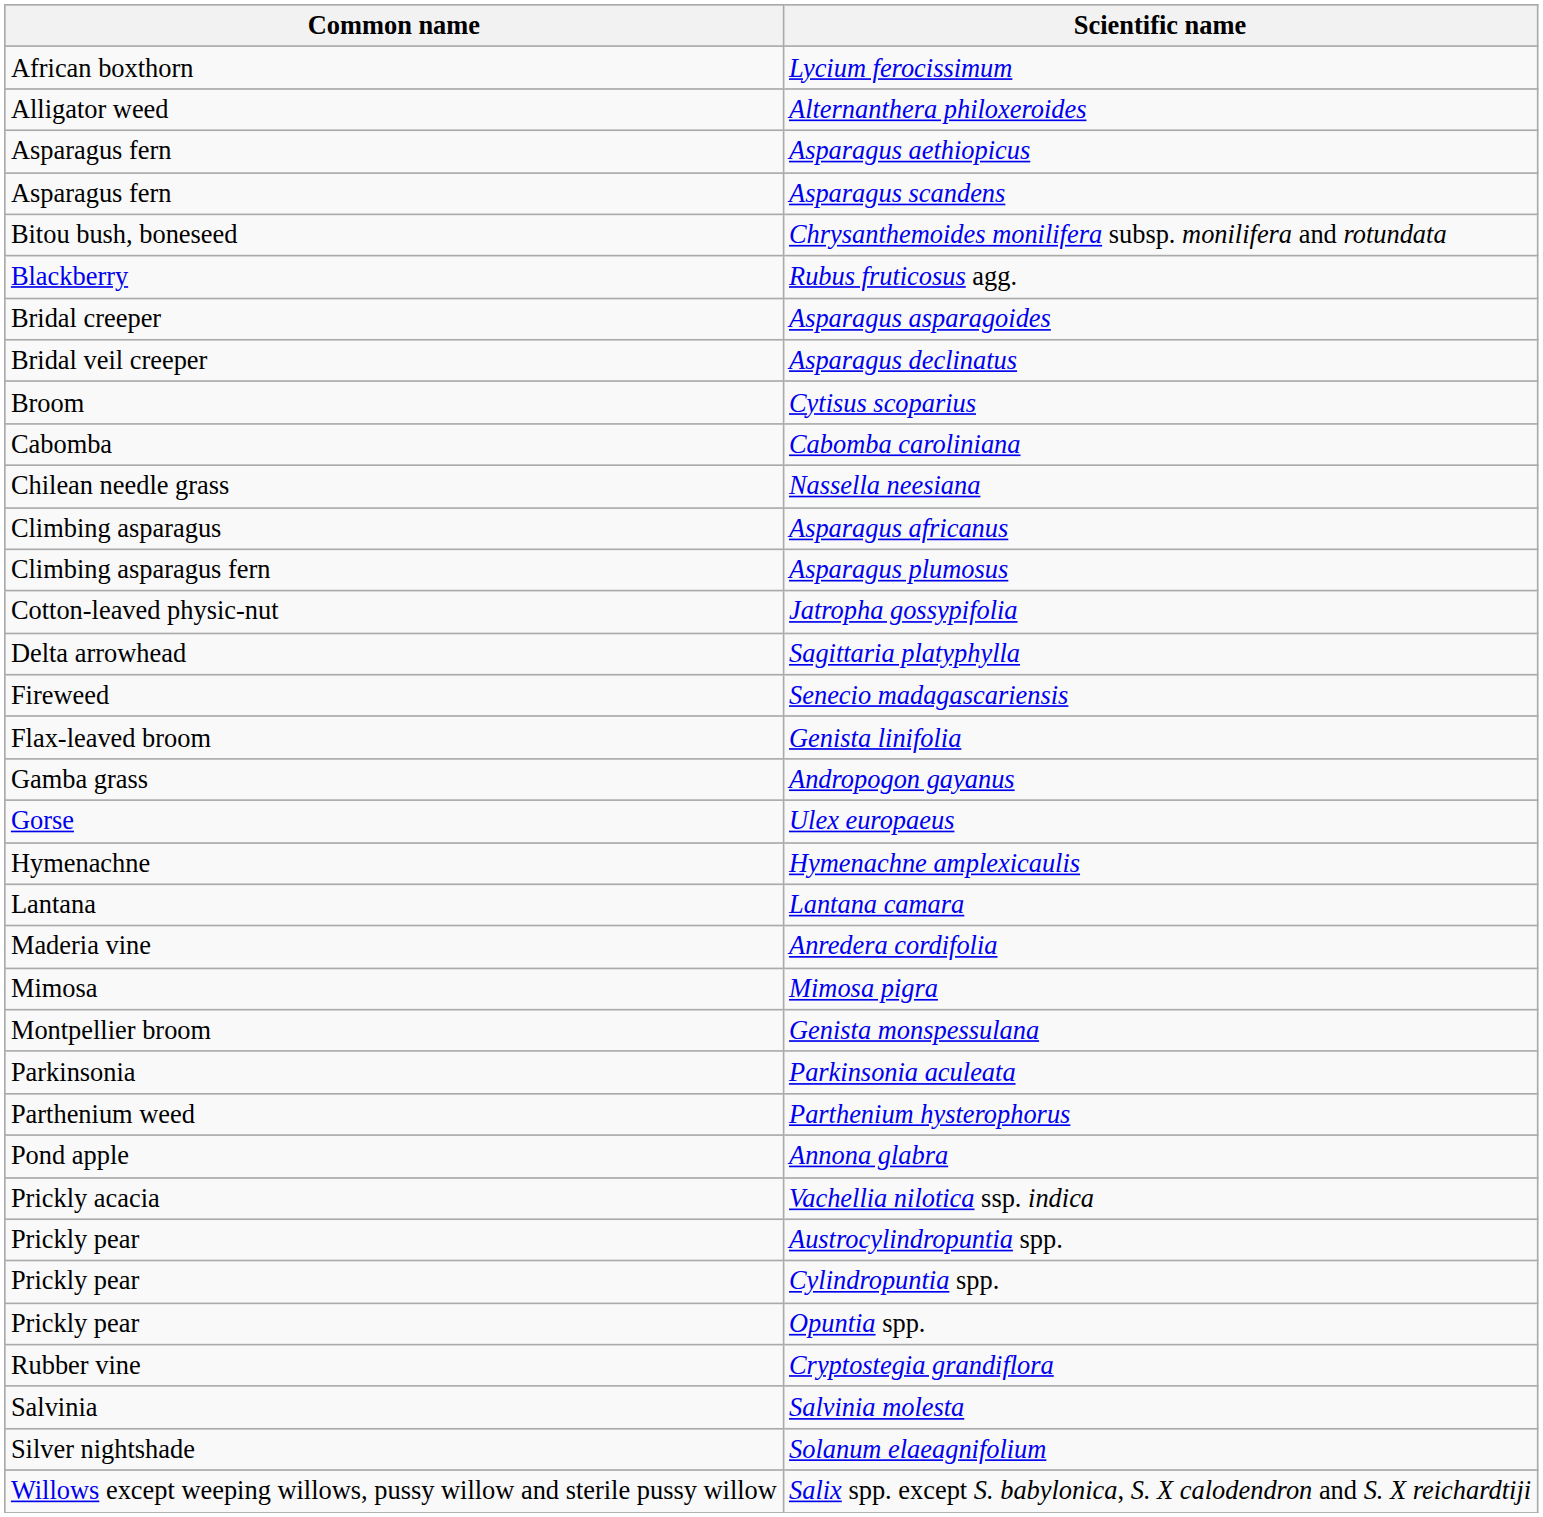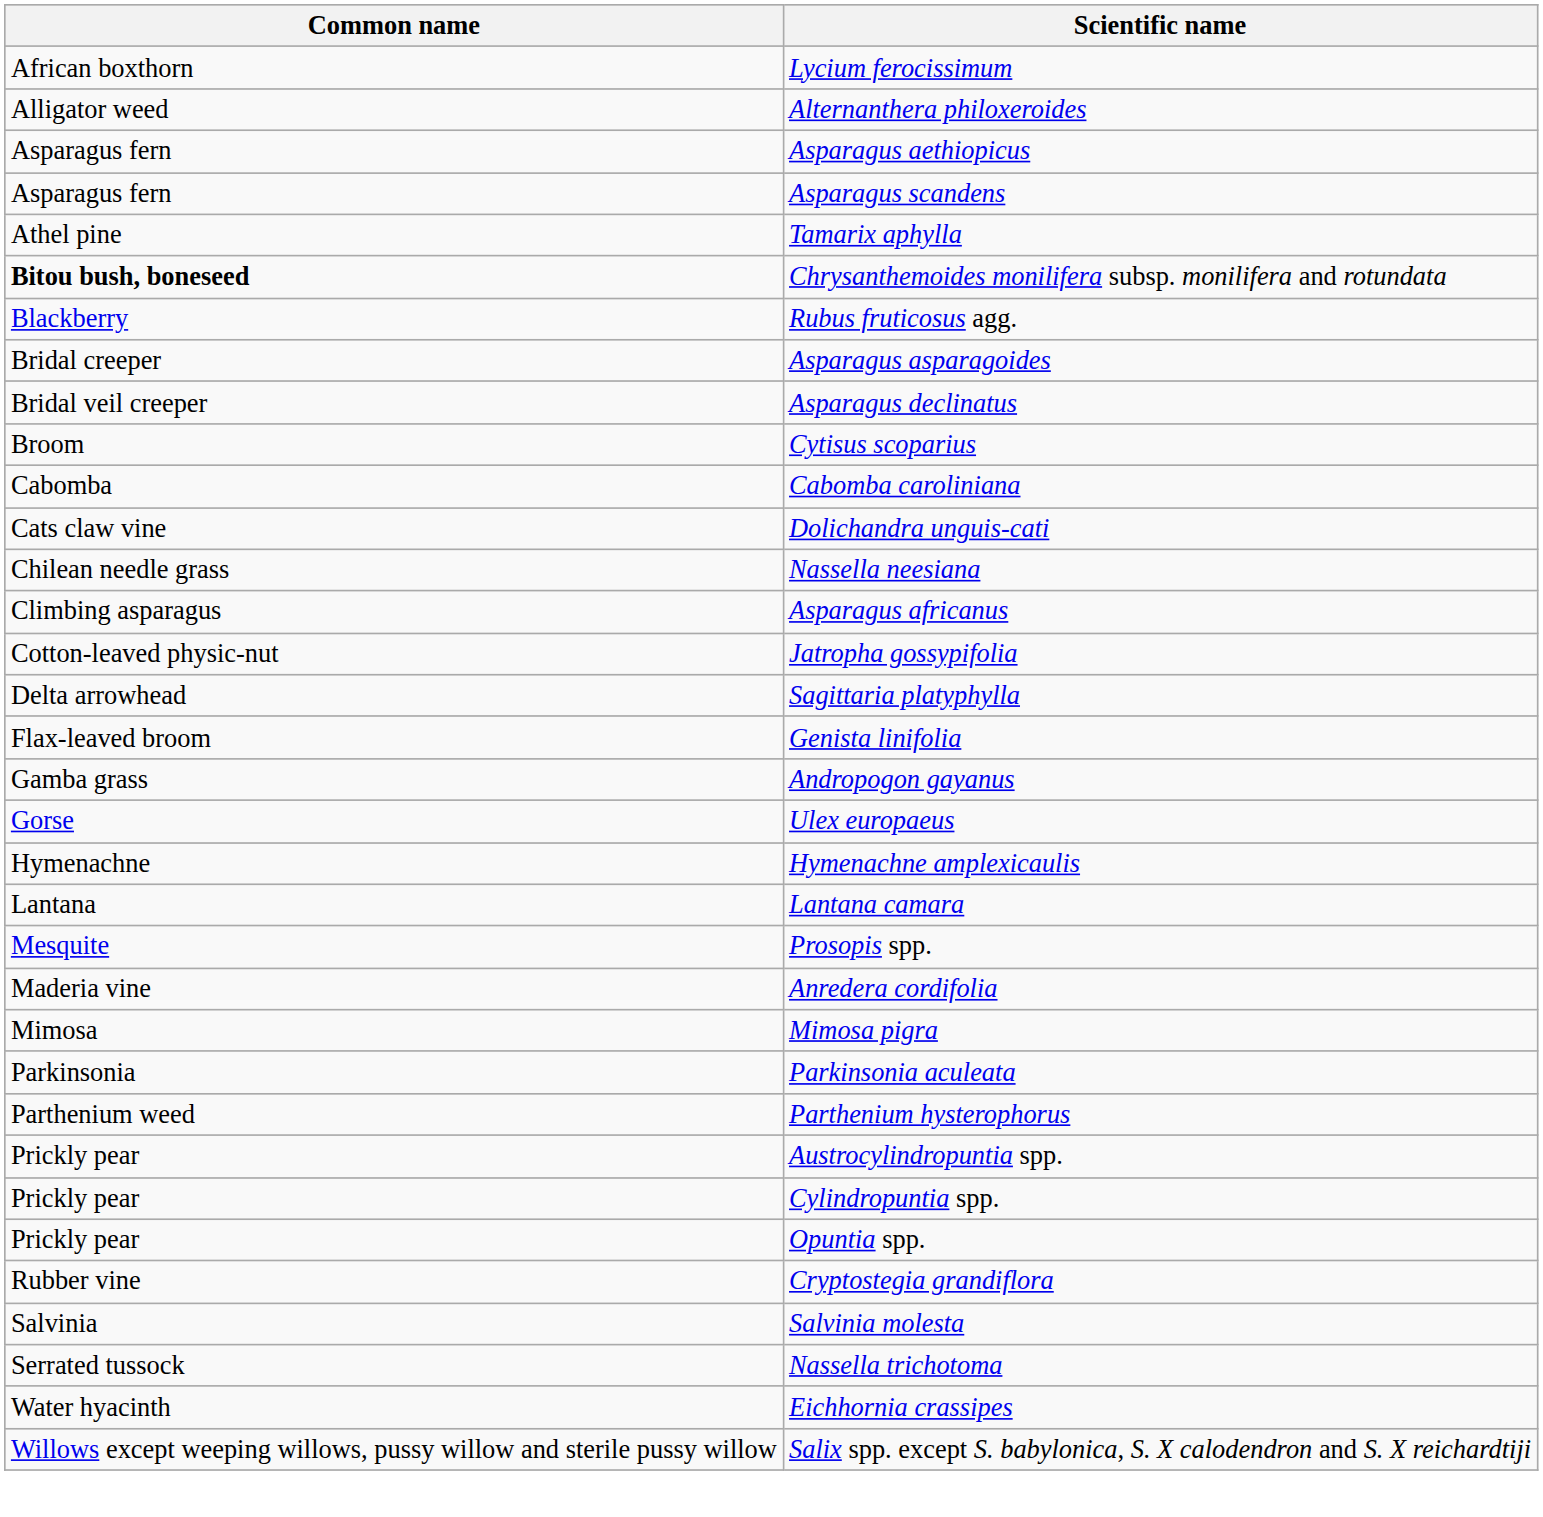 <table class="wikitable sortable">
 <tr>
 <th>Common name</th>
 <th>Scientific name</th>
 </tr>
 <tr>
 <td>African boxthorn</td>
 <td><em><a href='#'>Lycium ferocissimum</a></em></td>
 </tr>
 <tr>
 <td>Alligator weed</td>
 <td><em><a href='#'>Alternanthera philoxeroides</a></em></td>
 </tr>
 <tr>
 <td>Asparagus fern</td>
 <td><em><a href='#'>Asparagus aethiopicus</a></em></td>
 </tr>
 <tr>
 <td>Asparagus fern</td>
 <td><em><a href='#'>Asparagus scandens</a></em></td>
 </tr>
 <tr>
-<td>Bitou bush, boneseed</td>
+<td>Athel pine</td>
+<td><em><a href='#'>Tamarix aphylla</a></em></td>
+</tr>
+<tr>
+<td><strong>Bitou bush, boneseed</strong></td>
 <td><em><a href='#'>Chrysanthemoides monilifera</a></em> subsp. <em>monilifera</em> and <em>rotundata</em></td>
 </tr>
 <tr>
 <td><a href='#'>Blackberry</a></td>
 <td><em><a href='#'>Rubus fruticosus</a></em> agg.</td>
 </tr>
 <tr>
 <td>Bridal creeper</td>
 <td><em><a href='#'>Asparagus asparagoides</a></em></td>
 </tr>
 <tr>
 <td>Bridal veil creeper</td>
 <td><em><a href='#'>Asparagus declinatus</a></em></td>
 </tr>
 <tr>
 <td>Broom</td>
 <td><em><a href='#'>Cytisus scoparius</a></em></td>
 </tr>
 <tr>
 <td>Cabomba</td>
 <td><em><a href='#'>Cabomba caroliniana</a></em></td>
 </tr>
 <tr>
+<td>Cats claw vine</td>
+<td><em><a href='#'>Dolichandra unguis-cati</a></em></td>
+</tr>
+<tr>
 <td>Chilean needle grass</td>
 <td><em><a href='#'>Nassella neesiana</a></em></td>
 </tr>
 <tr>
 <td>Climbing asparagus</td>
 <td><em><a href='#'>Asparagus africanus</a></em></td>
 </tr>
 <tr>
-<td>Climbing asparagus fern</td>
-<td><em><a href='#'>Asparagus plumosus</a></em></td>
-</tr>
-<tr>
 <td>Cotton-leaved physic-nut</td>
 <td><em><a href='#'>Jatropha gossypifolia</a></em></td>
 </tr>
 <tr>
 <td>Delta arrowhead</td>
 <td><em><a href='#'>Sagittaria platyphylla</a></em></td>
-</tr>
-<tr>
-<td>Fireweed</td>
-<td><em><a href='#'>Senecio madagascariensis</a></em></td>
 </tr>
 <tr>
 <td>Flax-leaved broom</td>
 <td><em><a href='#'>Genista linifolia</a></em></td>
 </tr>
 <tr>
 <td>Gamba grass</td>
 <td><em><a href='#'>Andropogon gayanus</a></em></td>
 </tr>
 <tr>
 <td><a href='#'>Gorse</a></td>
 <td><em><a href='#'>Ulex europaeus</a></em></td>
 </tr>
 <tr>
 <td>Hymenachne</td>
 <td><em><a href='#'>Hymenachne amplexicaulis</a></em></td>
 </tr>
 <tr>
 <td>Lantana</td>
 <td><em><a href='#'>Lantana camara</a></em></td>
 </tr>
 <tr>
+<td><a href='#'>Mesquite</a></td>
+<td><em><a href='#'>Prosopis</a></em> spp.</td>
+</tr>
+<tr>
 <td>Maderia vine</td>
 <td><em><a href='#'>Anredera cordifolia</a></em></td>
 </tr>
 <tr>
 <td>Mimosa</td>
 <td><em><a href='#'>Mimosa pigra</a></em></td>
 </tr>
 <tr>
-<td>Montpellier broom</td>
-<td><em><a href='#'>Genista monspessulana</a></em></td>
-</tr>
-<tr>
 <td>Parkinsonia</td>
 <td><em><a href='#'>Parkinsonia aculeata</a></em></td>
 </tr>
 <tr>
 <td>Parthenium weed</td>
 <td><em><a href='#'>Parthenium hysterophorus</a></em></td>
-</tr>
-<tr>
-<td>Pond apple</td>
-<td><em><a href='#'>Annona glabra</a></em></td>
-</tr>
-<tr>
-<td>Prickly acacia</td>
-<td><em><a href='#'>Vachellia nilotica</a></em> ssp. <em>indica</em></td>
 </tr>
 <tr>
 <td>Prickly pear</td>
 <td><em><a href='#'>Austrocylindropuntia</a></em> spp.</td>
 </tr>
 <tr>
 <td>Prickly pear</td>
 <td><em><a href='#'>Cylindropuntia</a></em> spp.</td>
 </tr>
 <tr>
 <td>Prickly pear</td>
 <td><em><a href='#'>Opuntia</a></em> spp.</td>
 </tr>
 <tr>
 <td>Rubber vine</td>
 <td><em><a href='#'>Cryptostegia grandiflora</a></em></td>
 </tr>
 <tr>
 <td>Salvinia</td>
 <td><em><a href='#'>Salvinia molesta</a></em></td>
 </tr>
 <tr>
-<td>Silver nightshade</td>
-<td><em><a href='#'>Solanum elaeagnifolium</a></em></td>
+<td>Serrated tussock</td>
+<td><em><a href='#'>Nassella trichotoma</a></em></td>
+</tr>
+<tr>
+<td>Water hyacinth</td>
+<td><em><a href='#'>Eichhornia crassipes</a></em></td>
 </tr>
 <tr>
 <td><a href='#'>Willows</a> except weeping willows, pussy willow and sterile pussy willow</td>
 <td><em><a href='#'>Salix</a></em> spp. except <em>S. babylonica</em>, <em>S. X calodendron</em> and <em>S. X reichardtiji</em></td>
 </tr>
 </table>
